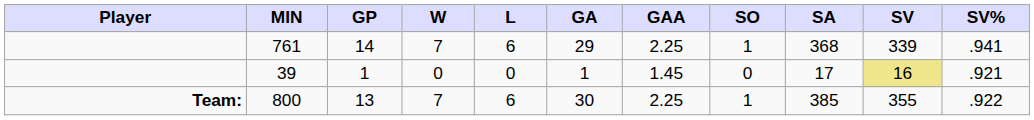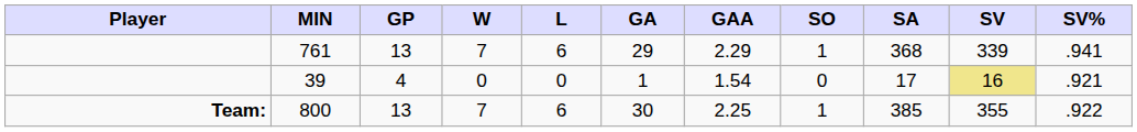 <table style="width:60%;" class="wikitable sortable">
 <tr>
 <th style="background:#ddf; width:10%;">Player</th>
 <th style="width:3%; background:#ddf;" title="Minutes played">MIN</th>
 <th style="width:3%; background:#ddf;" title="Games played in">GP</th>
 <th style="width:3%; background:#ddf;" title="Games played in">W</th>
 <th style="width:3%; background:#ddf;" title="Games played in">L</th>
 <th style="width:3%; background:#ddf;" title="Goals against">GA</th>
 <th style="width:3%; background:#ddf;" title="Goals against average">GAA</th>
 <th style="width:3%; background:#ddf;" title="Shut-outs">SO</th>
 <th style="width:3%; background:#ddf;" title="Shots against">SA</th>
 <th style="width:3%; background:#ddf;" title="Shots saved">SV</th>
 <th style="width:3%; background:#ddf;" title="Save percentage">SV%</th>
 </tr>
 <tr style="text-align:center;">
 <td style="text-align:right;"></td>
 <td>761</td>
-<td>14</td>
+<td>13</td>
 <td>7</td>
 <td>6</td>
 <td>29</td>
-<td>2.25</td>
+<td>2.29</td>
 <td>1</td>
 <td>368</td>
 <td>339</td>
 <td>.941</td>
 </tr>
 <tr style="text-align:center;">
 <td style="text-align:right;"></td>
 <td>39</td>
-<td>1</td>
+<td>4</td>
 <td>0</td>
 <td>0</td>
 <td>1</td>
-<td>1.45</td>
+<td>1.54</td>
 <td>0</td>
 <td>17</td>
 <td style="background: khaki;">16</td>
 <td>.921</td>
 </tr>
 <tr style="text-align:center;">
 <td style="text-align:right;"><strong>Team:</strong></td>
 <td>800</td>
 <td>13</td>
 <td>7</td>
 <td>6</td>
 <td>30</td>
 <td>2.25</td>
 <td>1</td>
 <td>385</td>
 <td>355</td>
 <td>.922</td>
 </tr>
 </table>
